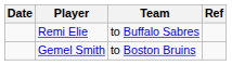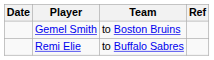 <table class="wikitable">
 <tr>
 <th>Date</th>
 <th>Player</th>
 <th>Team</th>
 <th>Ref</th>
 </tr>
 <tr>
 <td></td>
+<td><a href='#'>Gemel Smith</a></td>
+<td>to <a href='#'>Boston Bruins</a></td>
+<td></td>
+</tr>
+<tr>
+<td></td>
 <td><a href='#'>Remi Elie</a></td>
 <td>to <a href='#'>Buffalo Sabres</a></td>
 <td></td>
 </tr>
-<tr>
-<td></td>
-<td><a href='#'>Gemel Smith</a></td>
-<td>to <a href='#'>Boston Bruins</a></td>
-<td></td>
-</tr>
 </table>
